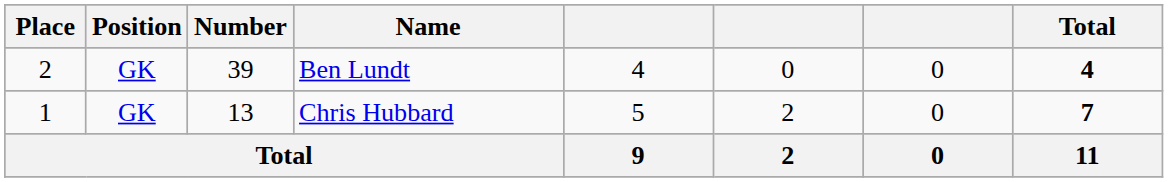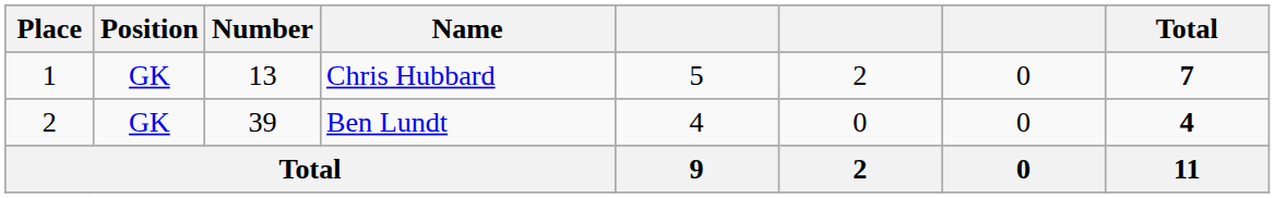 <table class="wikitable sortable" style="font-size: 95%; text-align: center;">
 <tr>
 <th width=40>Place</th>
 <th width=40>Position</th>
 <th width=40>Number</th>
 <th width=150>Name</th>
 <th width=80></th>
 <th width=80></th>
 <th width=80></th>
 <th width=80>Total</th>
 </tr>
 <tr>
+<td>1</td>
+<td><a href='#'>GK</a></td>
+<td>13</td>
+<td align=left> <a href='#'>Chris Hubbard</a></td>
+<td>5</td>
+<td>2</td>
+<td>0</td>
+<td><strong>7</strong></td>
+</tr>
+<tr>
 <td>2</td>
 <td><a href='#'>GK</a></td>
 <td>39</td>
 <td align=left> <a href='#'>Ben Lundt</a></td>
 <td>4</td>
 <td>0</td>
 <td>0</td>
 <td><strong>4</strong></td>
 </tr>
 <tr>
-<td>1</td>
-<td><a href='#'>GK</a></td>
-<td>13</td>
-<td align=left> <a href='#'>Chris Hubbard</a></td>
-<td>5</td>
-<td>2</td>
-<td>0</td>
-<td><strong>7</strong></td>
-</tr>
-<tr>
 <th colspan="4">Total</th>
 <th>9</th>
 <th>2</th>
 <th>0</th>
 <th>11</th>
 </tr>
 </table>
